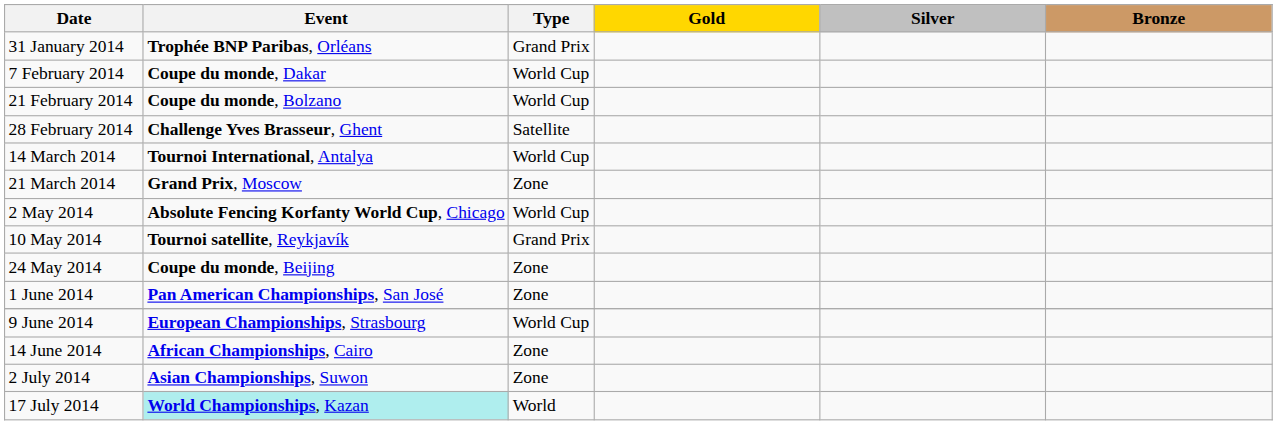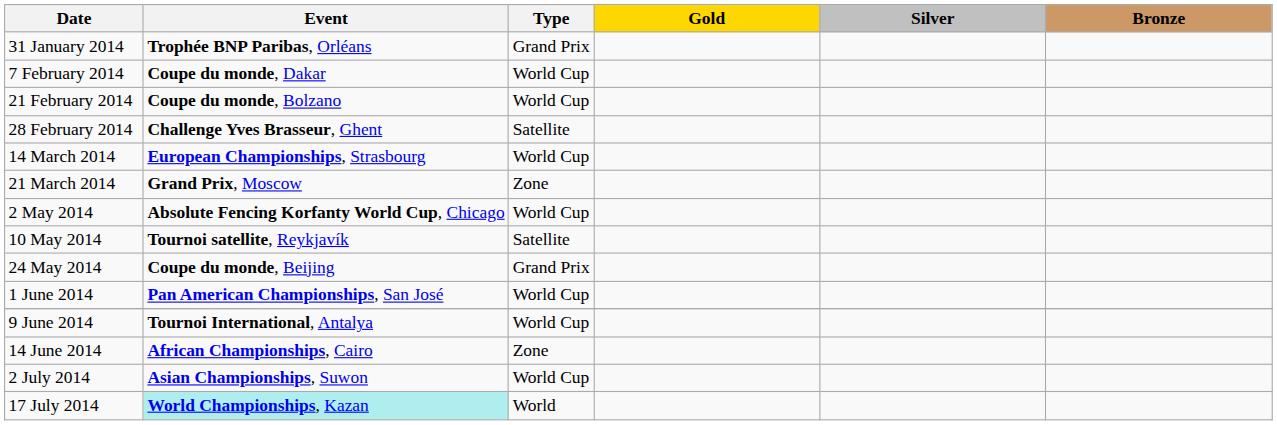 <table class="wikitable plainrowheaders" border="1" style="font-size:100%">
 <tr style="text-align:center; background-color:#efefef;">
 <th scope=col style="width:120px;">Date</th>
 <th scope=col>Event</th>
 <th scope=col>Type</th>
 <th scope=col style="width:200px; background: gold;">Gold</th>
 <th scope=col style="width:200px; background: silver;">Silver</th>
 <th scope=col style="width:200px; background: #cc9966;">Bronze</th>
 </tr>
 <tr>
 <td>31 January 2014</td>
 <td><strong>Trophée BNP Paribas</strong>, <a href='#'>Orléans</a></td>
 <td>Grand Prix</td>
 <td></td>
 <td></td>
 <td><br></td>
 </tr>
 <tr>
 <td>7 February 2014</td>
 <td><strong>Coupe du monde</strong>, <a href='#'>Dakar</a></td>
 <td>World Cup</td>
 <td></td>
 <td></td>
 <td><br></td>
 </tr>
 <tr>
 <td>21 February 2014</td>
 <td><strong>Coupe du monde</strong>, <a href='#'>Bolzano</a></td>
 <td>World Cup</td>
 <td></td>
 <td></td>
 <td><br></td>
 </tr>
 <tr>
 <td>28 February 2014</td>
 <td><strong>Challenge Yves Brasseur</strong>, <a href='#'>Ghent</a></td>
 <td>Satellite</td>
 <td></td>
 <td></td>
 <td><br></td>
 </tr>
 <tr>
 <td>14 March 2014</td>
-<td><strong>Tournoi International</strong>, <a href='#'>Antalya</a></td>
+<td><strong><a href='#'>European Championships</a></strong>, <a href='#'>Strasbourg</a></td>
 <td>World Cup</td>
 <td></td>
 <td></td>
 <td><br></td>
 </tr>
 <tr>
 <td>21 March 2014</td>
 <td><strong>Grand Prix</strong>, <a href='#'>Moscow</a></td>
 <td>Zone</td>
 <td></td>
 <td></td>
 <td><br></td>
 </tr>
 <tr>
 <td>2 May 2014</td>
 <td><strong>Absolute Fencing Korfanty World Cup</strong>, <a href='#'>Chicago</a></td>
 <td>World Cup</td>
 <td></td>
 <td></td>
 <td><br></td>
 </tr>
 <tr>
 <td>10 May 2014</td>
 <td><strong>Tournoi satellite</strong>, <a href='#'>Reykjavík</a></td>
-<td>Grand Prix</td>
+<td>Satellite</td>
 <td></td>
 <td></td>
 <td><br></td>
 </tr>
 <tr>
 <td>24 May 2014</td>
 <td><strong>Coupe du monde</strong>, <a href='#'>Beijing</a></td>
-<td>Zone</td>
+<td>Grand Prix</td>
 <td></td>
 <td></td>
 <td><br></td>
 </tr>
 <tr>
 <td>1 June 2014</td>
 <td><strong><a href='#'>Pan American Championships</a></strong>, <a href='#'>San José</a></td>
-<td>Zone</td>
+<td>World Cup</td>
 <td></td>
 <td></td>
 <td><br></td>
 </tr>
 <tr>
 </tr>
 <tr>
 <td>9 June 2014</td>
-<td><strong><a href='#'>European Championships</a></strong>, <a href='#'>Strasbourg</a></td>
+<td><strong>Tournoi International</strong>, <a href='#'>Antalya</a></td>
 <td>World Cup</td>
 <td></td>
 <td></td>
 <td><br></td>
 </tr>
 <tr>
 <td>14 June 2014</td>
 <td><strong><a href='#'>African Championships</a></strong>, <a href='#'>Cairo</a></td>
 <td>Zone</td>
 <td></td>
 <td></td>
 <td><br></td>
 </tr>
 <tr>
 <td>2 July 2014</td>
 <td><strong><a href='#'>Asian Championships</a></strong>, <a href='#'>Suwon</a></td>
-<td>Zone</td>
+<td>World Cup</td>
 <td></td>
 <td></td>
 <td><br></td>
 </tr>
 <tr>
 <td>17 July 2014</td>
 <td style="background: paleturquoise;"><strong><a href='#'>World Championships</a></strong>, <a href='#'>Kazan</a></td>
 <td>World</td>
 <td></td>
 <td></td>
 <td><br></td>
 </tr>
 </table>
